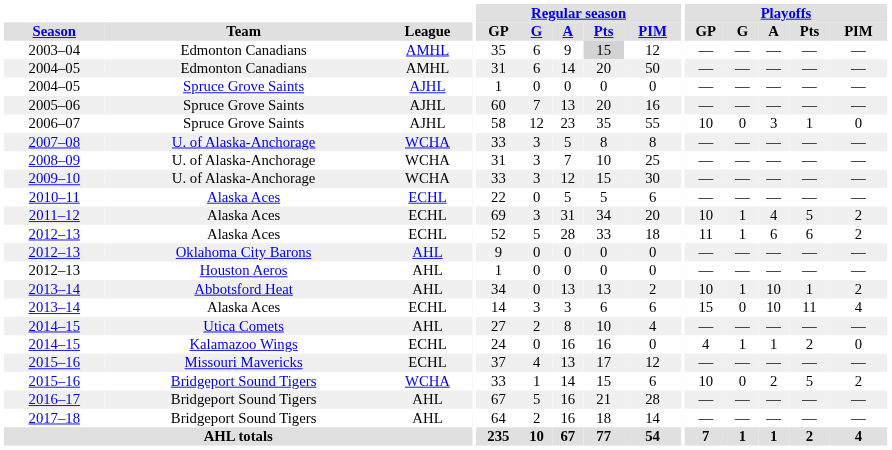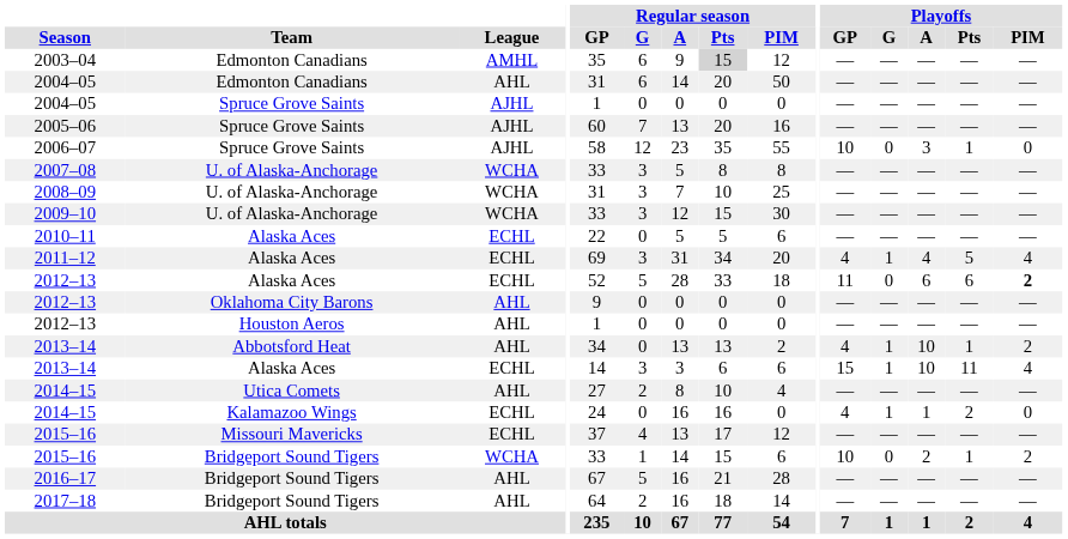 <table border="0" cellpadding="1" cellspacing="0" style="text-align:center; width:60em">
 <tr bgcolor="#e0e0e0">
 <th colspan="3" bgcolor="#ffffff"></th>
 <th rowspan="99" bgcolor="#ffffff"></th>
 <th colspan="5"><a href='#'>Regular season</a></th>
 <th rowspan="99" bgcolor="#ffffff"></th>
 <th colspan="5"><a href='#'>Playoffs</a></th>
 </tr>
 <tr bgcolor="#e0e0e0">
 <th><a href='#'>Season</a></th>
 <th>Team</th>
 <th>League</th>
 <th>GP</th>
 <th><a href='#'>G</a></th>
 <th><a href='#'>A</a></th>
 <th><a href='#'>Pts</a></th>
 <th><a href='#'>PIM</a></th>
 <th>GP</th>
 <th>G</th>
 <th>A</th>
 <th>Pts</th>
 <th>PIM</th>
 </tr>
 <tr>
 <td>2003–04</td>
 <td>Edmonton Canadians</td>
 <td><a href='#'>AMHL</a></td>
 <td>35</td>
 <td>6</td>
 <td>9</td>
 <td style="background: lightgrey;">15</td>
 <td>12</td>
 <td>—</td>
 <td>—</td>
 <td>—</td>
 <td>—</td>
 <td>—</td>
 </tr>
 <tr bgcolor="#f0f0f0">
 <td>2004–05</td>
 <td>Edmonton Canadians</td>
-<td>AMHL</td>
+<td>AHL</td>
 <td>31</td>
 <td>6</td>
 <td>14</td>
 <td>20</td>
 <td>50</td>
 <td>—</td>
 <td>—</td>
 <td>—</td>
 <td>—</td>
 <td>—</td>
 </tr>
 <tr>
 <td>2004–05</td>
 <td><a href='#'>Spruce Grove Saints</a></td>
 <td><a href='#'>AJHL</a></td>
 <td>1</td>
 <td>0</td>
 <td>0</td>
 <td>0</td>
 <td>0</td>
 <td>—</td>
 <td>—</td>
 <td>—</td>
 <td>—</td>
 <td>—</td>
 </tr>
 <tr bgcolor="#f0f0f0">
 <td>2005–06</td>
 <td>Spruce Grove Saints</td>
 <td>AJHL</td>
 <td>60</td>
 <td>7</td>
 <td>13</td>
 <td>20</td>
 <td>16</td>
 <td>—</td>
 <td>—</td>
 <td>—</td>
 <td>—</td>
 <td>—</td>
 </tr>
 <tr>
 <td>2006–07</td>
 <td>Spruce Grove Saints</td>
 <td>AJHL</td>
 <td>58</td>
 <td>12</td>
 <td>23</td>
 <td>35</td>
 <td>55</td>
 <td>10</td>
 <td>0</td>
 <td>3</td>
 <td>1</td>
 <td>0</td>
 </tr>
 <tr bgcolor="#f0f0f0">
 <td><a href='#'>2007–08</a></td>
 <td><a href='#'>U. of Alaska-Anchorage</a></td>
 <td><a href='#'>WCHA</a></td>
 <td>33</td>
 <td>3</td>
 <td>5</td>
 <td>8</td>
 <td>8</td>
 <td>—</td>
 <td>—</td>
 <td>—</td>
 <td>—</td>
 <td>—</td>
 </tr>
 <tr>
 <td><a href='#'>2008–09</a></td>
 <td>U. of Alaska-Anchorage</td>
 <td>WCHA</td>
 <td>31</td>
 <td>3</td>
 <td>7</td>
 <td>10</td>
 <td>25</td>
 <td>—</td>
 <td>—</td>
 <td>—</td>
 <td>—</td>
 <td>—</td>
 </tr>
 <tr bgcolor="#f0f0f0">
 <td><a href='#'>2009–10</a></td>
 <td>U. of Alaska-Anchorage</td>
 <td>WCHA</td>
 <td>33</td>
 <td>3</td>
 <td>12</td>
 <td>15</td>
 <td>30</td>
 <td>—</td>
 <td>—</td>
 <td>—</td>
 <td>—</td>
 <td>—</td>
 </tr>
 <tr>
 <td><a href='#'>2010–11</a></td>
 <td><a href='#'>Alaska Aces</a></td>
 <td><a href='#'>ECHL</a></td>
 <td>22</td>
 <td>0</td>
 <td>5</td>
 <td>5</td>
 <td>6</td>
 <td>—</td>
 <td>—</td>
 <td>—</td>
 <td>—</td>
 <td>—</td>
 </tr>
 <tr bgcolor="#f0f0f0">
 <td><a href='#'>2011–12</a></td>
 <td>Alaska Aces</td>
 <td>ECHL</td>
 <td>69</td>
 <td>3</td>
 <td>31</td>
 <td>34</td>
 <td>20</td>
-<td>10</td>
+<td>4</td>
 <td>1</td>
 <td>4</td>
 <td>5</td>
-<td>2</td>
+<td>4</td>
 </tr>
 <tr>
 <td><a href='#'>2012–13</a></td>
 <td>Alaska Aces</td>
 <td>ECHL</td>
 <td>52</td>
 <td>5</td>
 <td>28</td>
 <td>33</td>
 <td>18</td>
 <td>11</td>
-<td>1</td>
+<td>0</td>
 <td>6</td>
 <td>6</td>
-<td>2</td>
+<td><strong>2</strong></td>
 </tr>
 <tr bgcolor="#f0f0f0">
 <td><a href='#'>2012–13</a></td>
 <td><a href='#'>Oklahoma City Barons</a></td>
 <td><a href='#'>AHL</a></td>
 <td>9</td>
 <td>0</td>
 <td>0</td>
 <td>0</td>
 <td>0</td>
 <td>—</td>
 <td>—</td>
 <td>—</td>
 <td>—</td>
 <td>—</td>
 </tr>
 <tr>
 <td>2012–13</td>
 <td><a href='#'>Houston Aeros</a></td>
 <td>AHL</td>
 <td>1</td>
 <td>0</td>
 <td>0</td>
 <td>0</td>
 <td>0</td>
 <td>—</td>
 <td>—</td>
 <td>—</td>
 <td>—</td>
 <td>—</td>
 </tr>
 <tr bgcolor="#f0f0f0">
 <td><a href='#'>2013–14</a></td>
 <td><a href='#'>Abbotsford Heat</a></td>
 <td>AHL</td>
 <td>34</td>
 <td>0</td>
 <td>13</td>
 <td>13</td>
 <td>2</td>
-<td>10</td>
+<td>4</td>
 <td>1</td>
 <td>10</td>
 <td>1</td>
 <td>2</td>
 </tr>
 <tr>
 <td><a href='#'>2013–14</a></td>
 <td>Alaska Aces</td>
 <td>ECHL</td>
 <td>14</td>
 <td>3</td>
 <td>3</td>
 <td>6</td>
 <td>6</td>
 <td>15</td>
-<td>0</td>
+<td>1</td>
 <td>10</td>
 <td>11</td>
 <td>4</td>
 </tr>
 <tr bgcolor="#f0f0f0">
 <td><a href='#'>2014–15</a></td>
 <td><a href='#'>Utica Comets</a></td>
 <td>AHL</td>
 <td>27</td>
 <td>2</td>
 <td>8</td>
 <td>10</td>
 <td>4</td>
 <td>—</td>
 <td>—</td>
 <td>—</td>
 <td>—</td>
 <td>—</td>
 </tr>
 <tr>
 <td><a href='#'>2014–15</a></td>
 <td><a href='#'>Kalamazoo Wings</a></td>
 <td>ECHL</td>
 <td>24</td>
 <td>0</td>
 <td>16</td>
 <td>16</td>
 <td>0</td>
 <td>4</td>
 <td>1</td>
 <td>1</td>
 <td>2</td>
 <td>0</td>
 </tr>
 <tr bgcolor="#f0f0f0">
 <td><a href='#'>2015–16</a></td>
 <td><a href='#'>Missouri Mavericks</a></td>
 <td>ECHL</td>
 <td>37</td>
 <td>4</td>
 <td>13</td>
 <td>17</td>
 <td>12</td>
 <td>—</td>
 <td>—</td>
 <td>—</td>
 <td>—</td>
 <td>—</td>
 </tr>
 <tr>
 <td><a href='#'>2015–16</a></td>
 <td><a href='#'>Bridgeport Sound Tigers</a></td>
 <td><a href='#'>WCHA</a></td>
 <td>33</td>
 <td>1</td>
 <td>14</td>
 <td>15</td>
 <td>6</td>
 <td>10</td>
 <td>0</td>
 <td>2</td>
-<td>5</td>
+<td>1</td>
 <td>2</td>
 </tr>
 <tr bgcolor="#f0f0f0">
 <td><a href='#'>2016–17</a></td>
 <td>Bridgeport Sound Tigers</td>
 <td>AHL</td>
 <td>67</td>
 <td>5</td>
 <td>16</td>
 <td>21</td>
 <td>28</td>
 <td>—</td>
 <td>—</td>
 <td>—</td>
 <td>—</td>
 <td>—</td>
 </tr>
 <tr>
 <td><a href='#'>2017–18</a></td>
 <td>Bridgeport Sound Tigers</td>
 <td>AHL</td>
 <td>64</td>
 <td>2</td>
 <td>16</td>
 <td>18</td>
 <td>14</td>
 <td>—</td>
 <td>—</td>
 <td>—</td>
 <td>—</td>
 <td>—</td>
 </tr>
 <tr bgcolor="#e0e0e0">
 <th colspan="3">AHL totals</th>
 <th>235</th>
 <th>10</th>
 <th>67</th>
 <th>77</th>
 <th>54</th>
 <th>7</th>
 <th>1</th>
 <th>1</th>
 <th>2</th>
 <th>4</th>
 </tr>
 </table>
